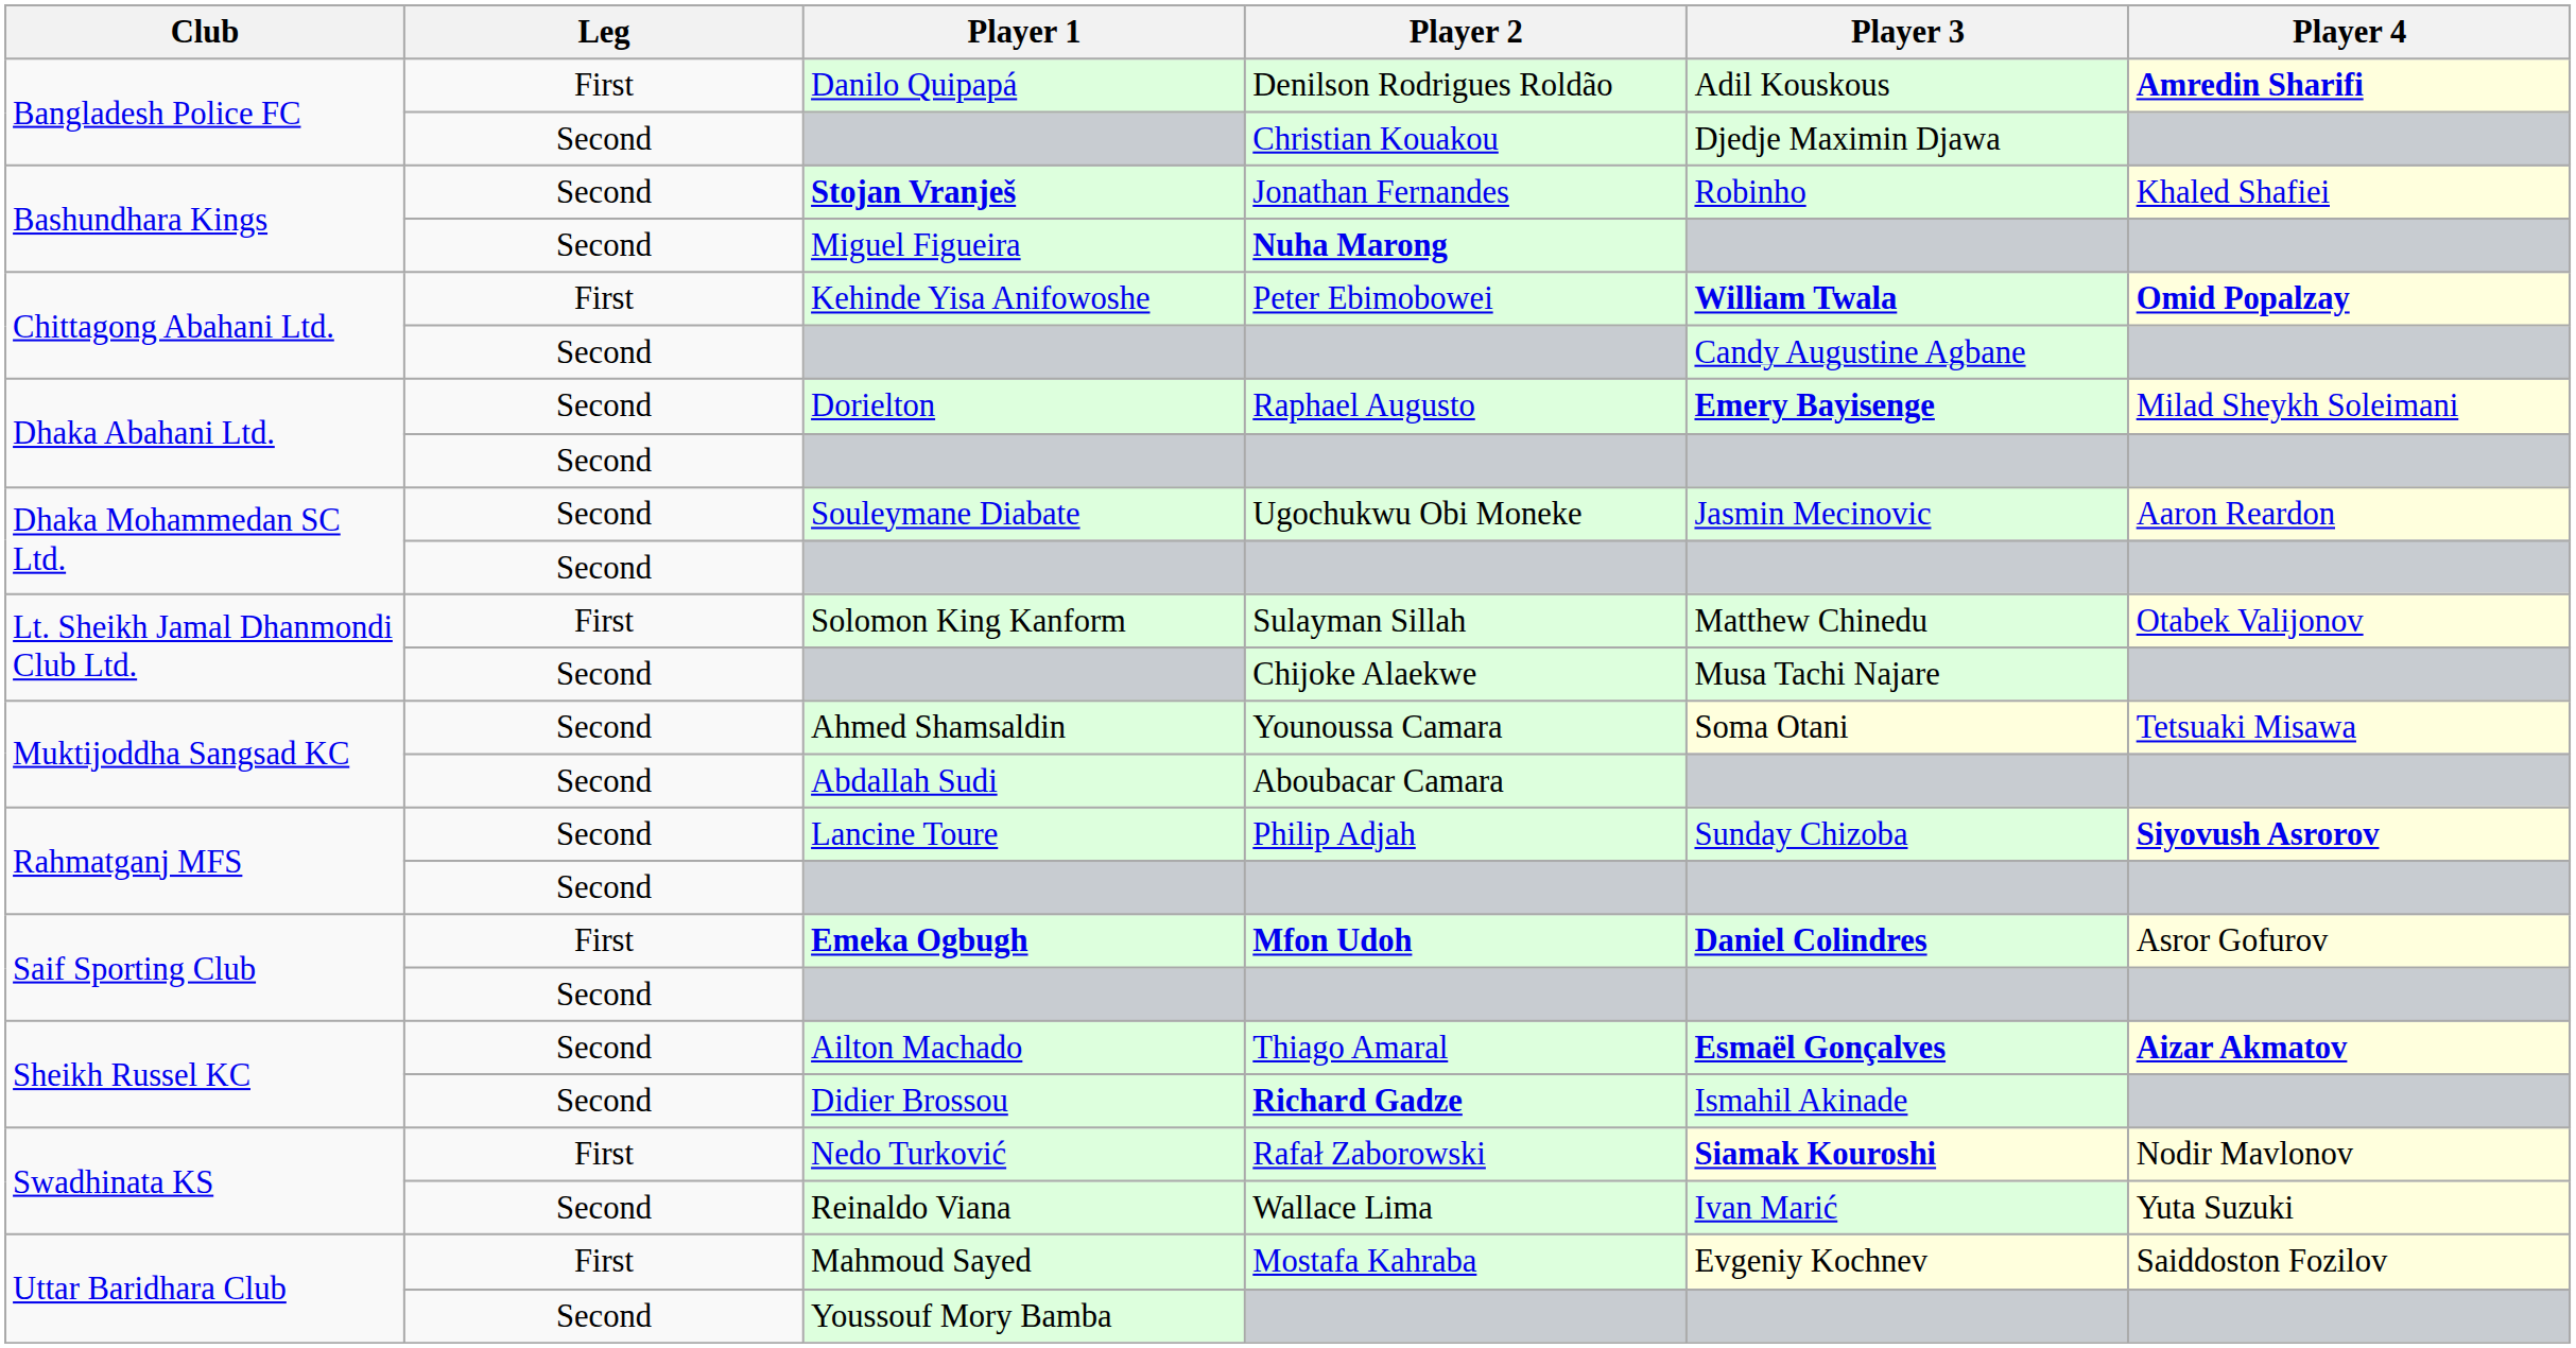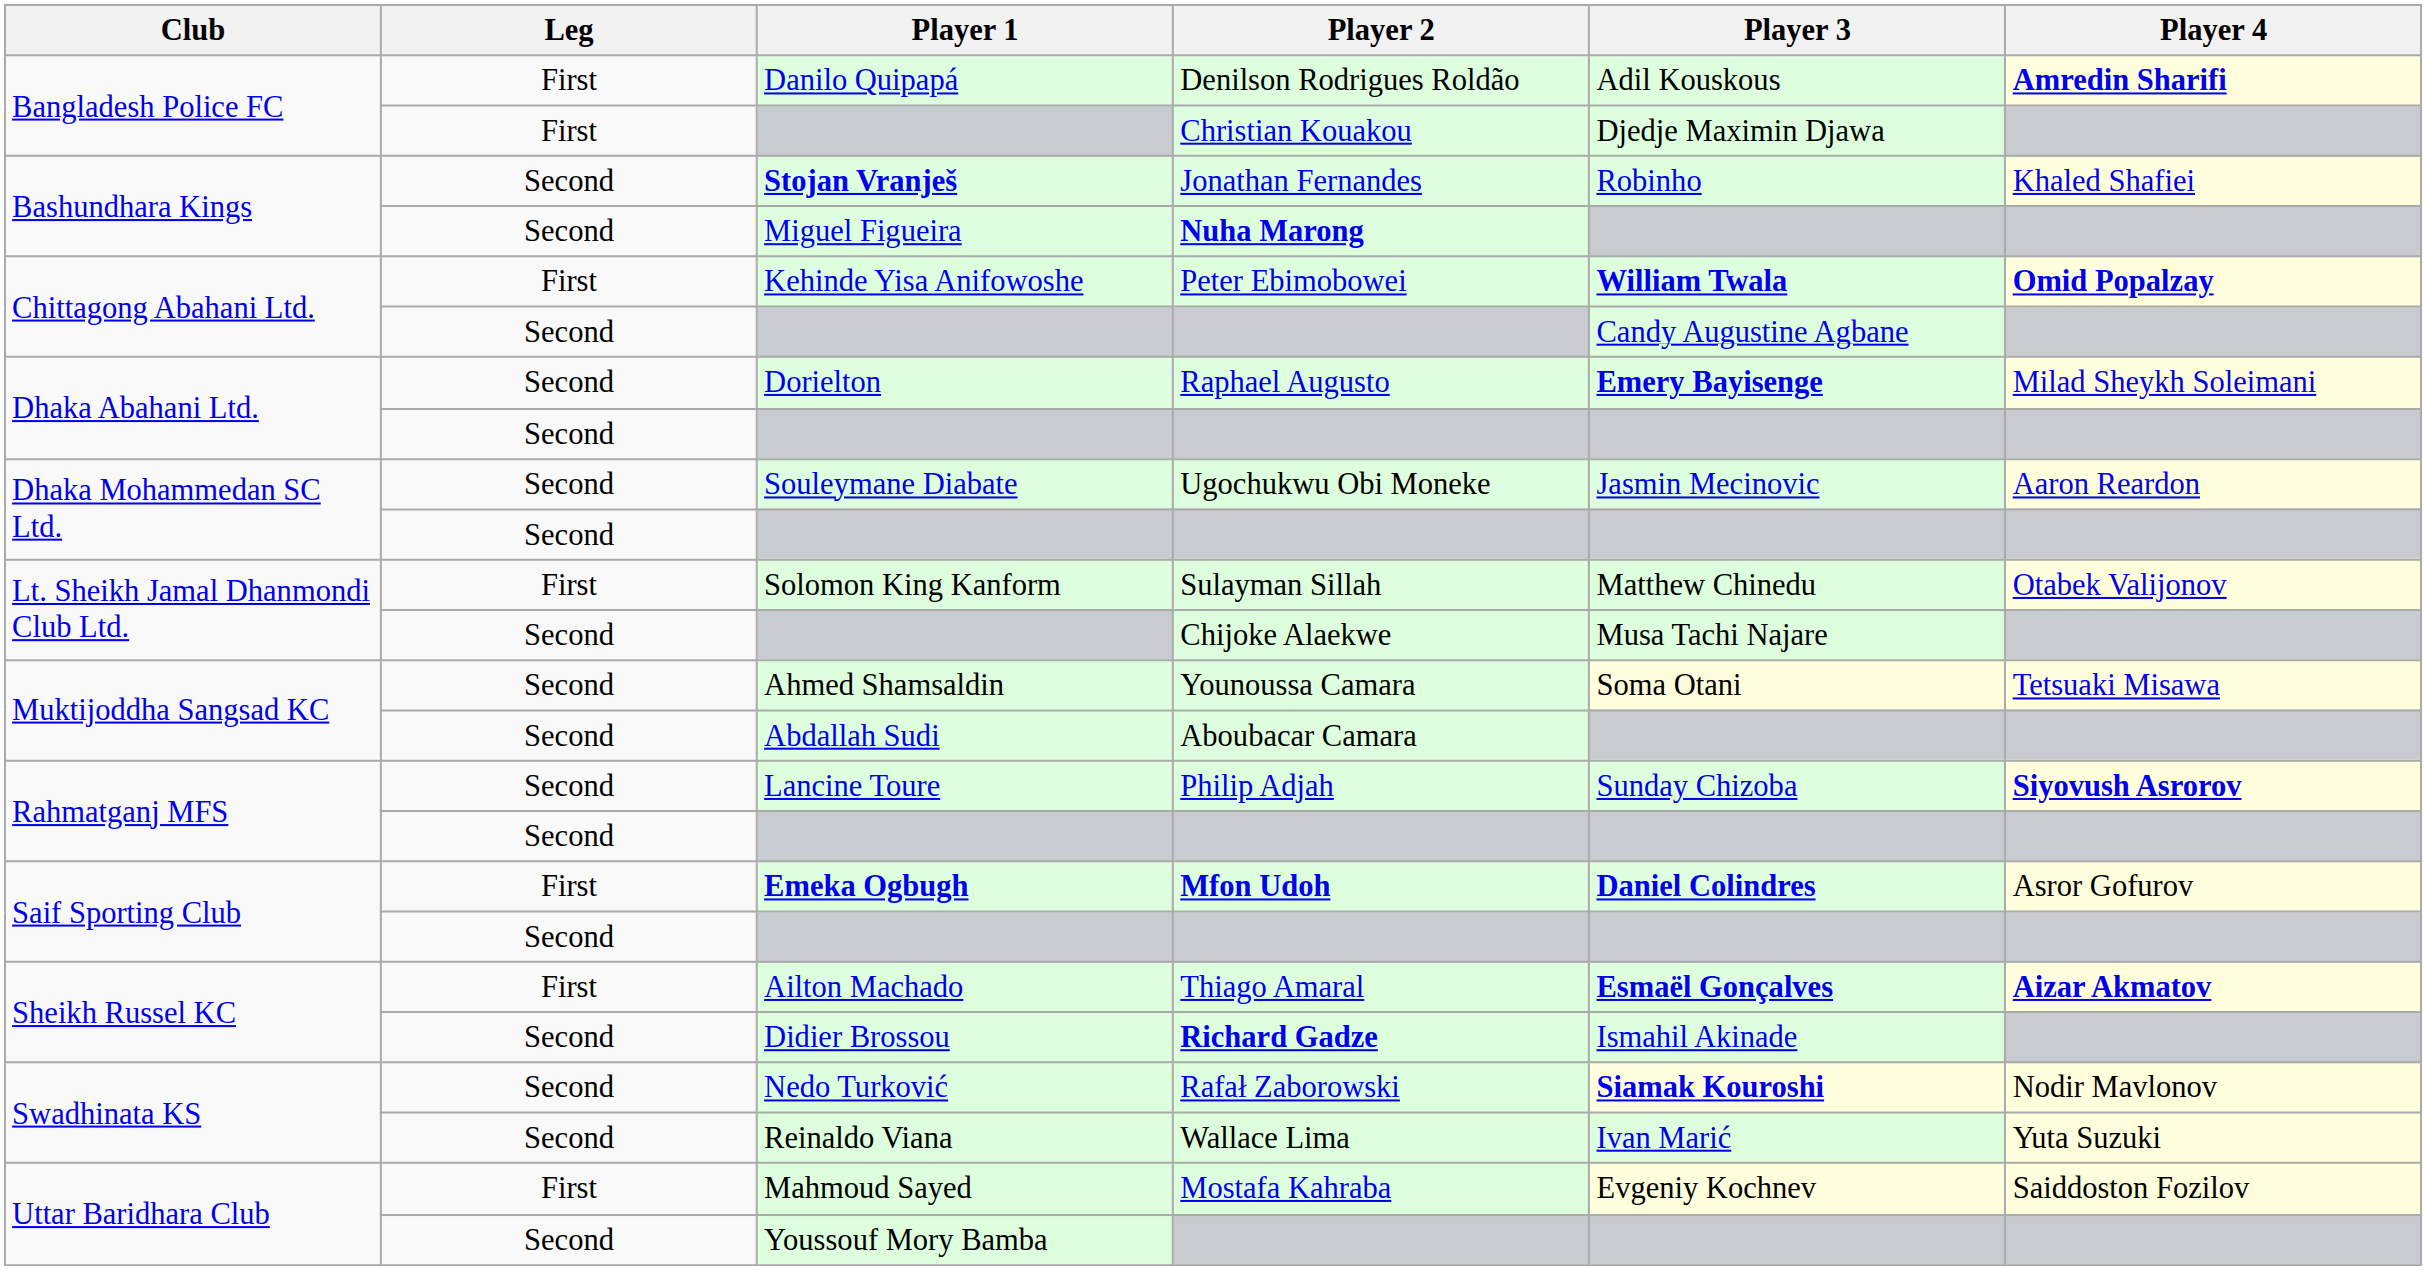 <table class="wikitable" style="font-size:95%;">
 <tr>
 <th width="180">Club</th>
 <th width="180">Leg</th>
 <th width="200">Player 1</th>
 <th width="200">Player 2</th>
 <th width="200">Player 3</th>
 <th width="200">Player 4</th>
 </tr>
 <tr>
 <td rowspan="2"><a href='#'>Bangladesh Police FC</a></td>
 <td align="center">First</td>
 <td bgcolor="#ddffdd"> <a href='#'>Danilo Quipapá</a></td>
 <td bgcolor="#ddffdd"> Denilson Rodrigues Roldão </td>
 <td bgcolor="#ddffdd"> Adil Kouskous </td>
 <td bgcolor="#ffffdd"> <strong><a href='#'>Amredin Sharifi</a></strong></td>
 </tr>
 <tr>
-<td align="center">Second</td>
+<td align="center">First</td>
 <td bgcolor="#c8ccd1"></td>
 <td bgcolor="#ddffdd"> <a href='#'>Christian Kouakou</a> </td>
 <td bgcolor="#ddffdd"> Djedje Maximin Djawa </td>
 <td bgcolor="#c8ccd1"></td>
 </tr>
 <tr>
 <td rowspan="2"><a href='#'>Bashundhara Kings</a></td>
 <td align="center">Second</td>
 <td bgcolor="#ddffdd"> <strong><a href='#'>Stojan Vranješ</a></strong> </td>
 <td bgcolor="#ddffdd"> <a href='#'>Jonathan Fernandes</a> </td>
 <td bgcolor="#ddffdd"> <a href='#'>Robinho</a></td>
 <td bgcolor="#ffffdd"> <a href='#'>Khaled Shafiei</a></td>
 </tr>
 <tr>
 <td align="center">Second</td>
 <td bgcolor="#ddffdd"> <a href='#'>Miguel Figueira</a> </td>
 <td bgcolor="#ddffdd"> <strong><a href='#'>Nuha Marong</a></strong> </td>
 <td bgcolor="#c8ccd1"></td>
 <td bgcolor="#c8ccd1"></td>
 </tr>
 <tr>
 <td rowspan="2"><a href='#'>Chittagong Abahani Ltd.</a></td>
 <td align="center">First</td>
 <td bgcolor="#ddffdd"> <a href='#'>Kehinde Yisa Anifowoshe</a></td>
 <td bgcolor="#ddffdd"> <a href='#'>Peter Ebimobowei</a></td>
 <td bgcolor="#ddffdd"> <strong><a href='#'>William Twala</a></strong>  </td>
 <td bgcolor="#ffffdd"> <strong><a href='#'>Omid Popalzay</a></strong></td>
 </tr>
 <tr>
 <td align="center">Second</td>
 <td bgcolor="#c8ccd1"></td>
 <td bgcolor="#c8ccd1"></td>
 <td bgcolor="#ddffdd"> <a href='#'>Candy Augustine Agbane</a> </td>
 <td bgcolor="#c8ccd1"></td>
 </tr>
 <tr>
 <td rowspan="2"><a href='#'>Dhaka Abahani Ltd.</a></td>
 <td align="center">Second</td>
 <td bgcolor="#ddffdd"> <a href='#'>Dorielton</a></td>
 <td bgcolor="#ddffdd"> <a href='#'>Raphael Augusto</a></td>
 <td bgcolor="#ddffdd"> <strong><a href='#'>Emery Bayisenge</a></strong></td>
 <td bgcolor="#ffffdd"> <a href='#'>Milad Sheykh Soleimani</a></td>
 </tr>
 <tr>
 <td align="center">Second</td>
 <td bgcolor="#c8ccd1"></td>
 <td bgcolor="#c8ccd1"></td>
 <td bgcolor="#c8ccd1"></td>
 <td bgcolor="#c8ccd1"></td>
 </tr>
 <tr>
 <td rowspan="2"><a href='#'>Dhaka Mohammedan SC Ltd.</a></td>
 <td align="center">Second</td>
 <td bgcolor="#ddffdd"> <a href='#'>Souleymane Diabate</a></td>
 <td bgcolor="#ddffdd"> Ugochukwu Obi Moneke</td>
 <td bgcolor="#ddffdd"> <a href='#'>Jasmin Mecinovic</a></td>
 <td bgcolor="#ffffdd"> <a href='#'>Aaron Reardon</a></td>
 </tr>
 <tr>
 <td align="center">Second</td>
 <td bgcolor="#c8ccd1"></td>
 <td bgcolor="#c8ccd1"></td>
 <td bgcolor="#c8ccd1"></td>
 <td bgcolor="#c8ccd1"></td>
 </tr>
 <tr>
 <td rowspan="2"><a href='#'>Lt. Sheikh Jamal Dhanmondi Club Ltd.</a></td>
 <td align="center">First</td>
 <td bgcolor="#ddffdd"> Solomon King Kanform</td>
 <td bgcolor="#ddffdd"> Sulayman Sillah </td>
 <td bgcolor="#ddffdd"> Matthew Chinedu </td>
 <td bgcolor="#ffffdd"> <a href='#'>Otabek Valijonov</a></td>
 </tr>
 <tr>
 <td align="center">Second</td>
 <td bgcolor="#c8ccd1"></td>
 <td bgcolor="#ddffdd"> Chijoke Alaekwe </td>
 <td bgcolor="#ddffdd"> Musa Tachi Najare </td>
 <td bgcolor="#c8ccd1"></td>
 </tr>
 <tr>
 <td rowspan="2"><a href='#'>Muktijoddha Sangsad KC</a></td>
 <td align="center">Second</td>
 <td bgcolor="#ddffdd"> Ahmed Shamsaldin </td>
 <td bgcolor="#ddffdd"> Younoussa Camara </td>
 <td bgcolor="#ffffdd"> Soma Otani</td>
 <td bgcolor="#ffffdd"> <a href='#'>Tetsuaki Misawa</a></td>
 </tr>
 <tr>
 <td align="center">Second</td>
 <td bgcolor="#ddffdd"> <a href='#'>Abdallah Sudi</a> </td>
 <td bgcolor="#ddffdd"> Aboubacar Camara </td>
 <td bgcolor="#c8ccd1"></td>
 <td bgcolor="#c8ccd1"></td>
 </tr>
 <tr>
 <td rowspan="2"><a href='#'>Rahmatganj MFS</a></td>
 <td align="center">Second</td>
 <td bgcolor="#ddffdd"> <a href='#'>Lancine Toure</a></td>
 <td bgcolor="#ddffdd"> <a href='#'>Philip Adjah</a></td>
 <td bgcolor="#ddffdd"> <a href='#'>Sunday Chizoba</a></td>
 <td bgcolor="#ffffdd"> <strong><a href='#'>Siyovush Asrorov</a></strong></td>
 </tr>
 <tr>
 <td align="center">Second</td>
 <td bgcolor="#c8ccd1"></td>
 <td bgcolor="#c8ccd1"></td>
 <td bgcolor="#c8ccd1"></td>
 <td bgcolor="#c8ccd1"></td>
 </tr>
 <tr>
 <td rowspan="2"><a href='#'>Saif Sporting Club</a></td>
 <td align="center">First</td>
 <td bgcolor="#ddffdd"> <strong><a href='#'>Emeka Ogbugh</a></strong></td>
 <td bgcolor="#ddffdd"> <strong><a href='#'>Mfon Udoh</a></strong></td>
 <td bgcolor="#ddffdd"> <strong><a href='#'>Daniel Colindres</a></strong></td>
 <td bgcolor="#ffffdd"> Asror Gofurov</td>
 </tr>
 <tr>
 <td align="center">Second</td>
 <td bgcolor="#c8ccd1"></td>
 <td bgcolor="#c8ccd1"></td>
 <td bgcolor="#c8ccd1"></td>
 <td bgcolor="#c8ccd1"></td>
 </tr>
 <tr>
 <td rowspan="2"><a href='#'>Sheikh Russel KC</a></td>
-<td align="center">Second</td>
+<td align="center">First</td>
 <td bgcolor="#ddffdd"> <a href='#'>Ailton Machado</a> </td>
 <td bgcolor="#ddffdd"> <a href='#'>Thiago Amaral</a> </td>
 <td bgcolor="#ddffdd"> <strong><a href='#'>Esmaël Gonçalves</a></strong> </td>
 <td bgcolor="#ffffdd"> <strong><a href='#'>Aizar Akmatov</a></strong></td>
 </tr>
 <tr>
 <td align="center">Second</td>
 <td bgcolor="#ddffdd"> <a href='#'>Didier Brossou</a> </td>
 <td bgcolor="#ddffdd"> <strong><a href='#'>Richard Gadze</a></strong> </td>
 <td bgcolor="#ddffdd"> <a href='#'>Ismahil Akinade</a> </td>
 <td bgcolor="#c8ccd1"></td>
 </tr>
 <tr>
 <td rowspan="2"><a href='#'>Swadhinata KS</a></td>
-<td align="center">First</td>
+<td align="center">Second</td>
 <td bgcolor="#ddffdd"> <a href='#'>Nedo Turković</a> </td>
 <td bgcolor="#ddffdd"> <a href='#'>Rafał Zaborowski</a> </td>
 <td bgcolor="#ffffdd"> <strong><a href='#'>Siamak Kouroshi</a></strong> </td>
 <td bgcolor="#ffffdd"> Nodir Mavlonov </td>
 </tr>
 <tr>
 <td align="center">Second</td>
 <td bgcolor="#ddffdd"> Reinaldo Viana </td>
 <td bgcolor="#ddffdd"> Wallace Lima </td>
 <td bgcolor="#ddffdd"> <a href='#'>Ivan Marić</a> </td>
 <td bgcolor="#ffffdd"> Yuta Suzuki </td>
 </tr>
 <tr>
 <td rowspan="2"><a href='#'>Uttar Baridhara Club</a></td>
 <td align="center">First</td>
 <td bgcolor="#ddffdd"> Mahmoud Sayed </td>
 <td bgcolor="#ddffdd"> <a href='#'>Mostafa Kahraba</a></td>
 <td bgcolor="#ffffdd"> Evgeniy Kochnev</td>
 <td bgcolor="#ffffdd"> Saiddoston Fozilov</td>
 </tr>
 <tr>
 <td align="center">Second</td>
 <td bgcolor="#ddffdd"> Youssouf Mory Bamba </td>
 <td bgcolor="#c8ccd1"></td>
 <td bgcolor="#c8ccd1"></td>
 <td bgcolor="#c8ccd1"></td>
 </tr>
 </table>
